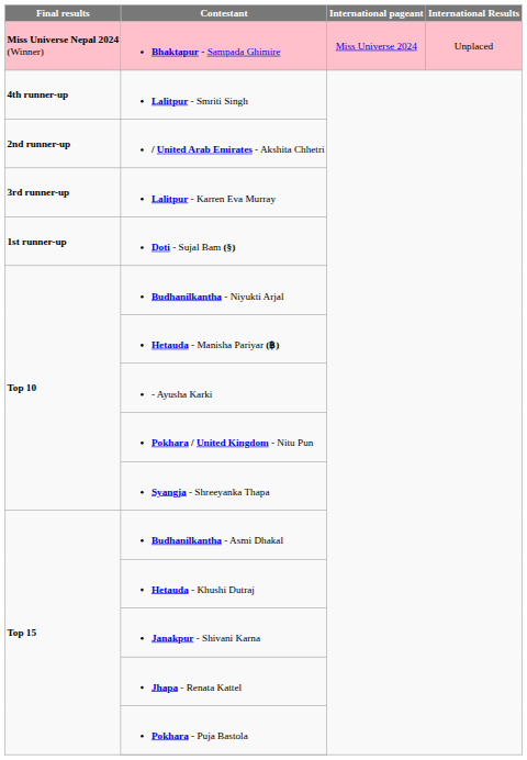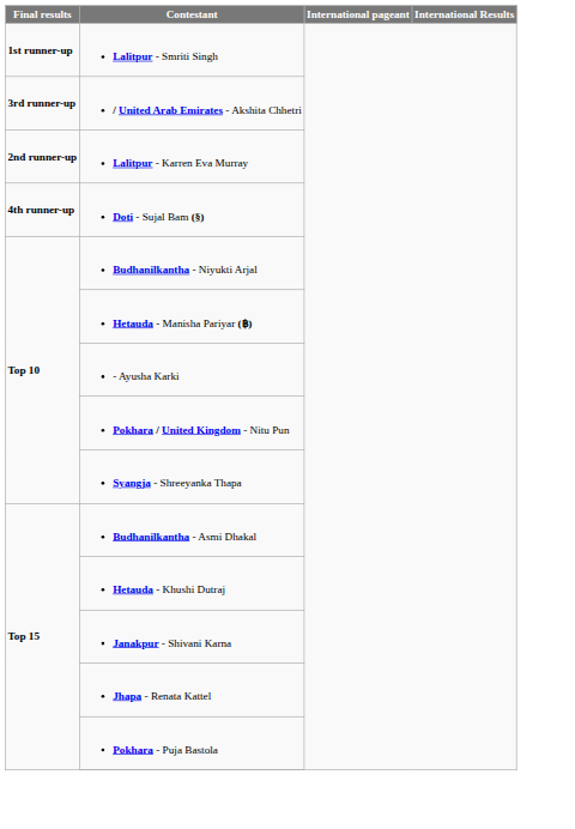 <table class="wikitable sortable" style="font-size: 90%">
 <tr>
 <th style="background-color:#787878;color:#FFFFFF;">Final results</th>
 <th style="background-color:#787878;color:#FFFFFF;">Contestant</th>
 <th style="background-color:#787878;color:#FFFFFF;">International pageant</th>
 <th style="background-color:#787878;color:#FFFFFF;">International Results</th>
 </tr>
-<tr style="background-color:pink;">
-<td><strong>Miss Universe Nepal 2024</strong><br>(Winner)</td>
-<td><br><ul><li><strong> <a href='#'>Bhaktapur</a></strong> - <a href='#'>Sampada Ghimire</a></li></ul></td>
-<td style="text-align:center;"><a href='#'>Miss Universe 2024</a></td>
-<td style="text-align:center;">Unplaced</td>
+<tr>
+<td><strong>1st runner-up</strong></td>
+<td><br><ul><li><strong> <a href='#'>Lalitpur</a></strong> - Smriti Singh</li></ul></td>
+</tr>
+<tr>
+<td><strong>3rd runner-up</strong></td>
+<td><br><ul><li><strong> /  <a href='#'>United Arab Emirates</a></strong> - Akshita Chhetri</li></ul></td>
+</tr>
+<tr>
+<td><strong>2nd runner-up</strong></td>
+<td><br><ul><li><strong> <a href='#'>Lalitpur</a></strong> - Karren Eva Murray</li></ul></td>
 </tr>
 <tr>
 <td><strong>4th runner-up</strong></td>
-<td><br><ul><li><strong> <a href='#'>Lalitpur</a></strong> - Smriti Singh</li></ul></td>
-</tr>
-<tr>
-<td><strong>2nd runner-up</strong></td>
-<td><br><ul><li><strong> /  <a href='#'>United Arab Emirates</a></strong> - Akshita Chhetri</li></ul></td>
-</tr>
-<tr>
-<td><strong>3rd runner-up</strong></td>
-<td><br><ul><li><strong> <a href='#'>Lalitpur</a></strong> - Karren Eva Murray</li></ul></td>
-</tr>
-<tr>
-<td><strong>1st runner-up</strong></td>
 <td><br><ul><li><strong> <a href='#'>Doti</a></strong> - Sujal Bam <strong>(§)</strong></li></ul></td>
 </tr>
 <tr>
 <td rowspan="5"><strong>Top 10</strong></td>
 <td><br><ul><li><strong> <a href='#'>Budhanilkantha</a></strong> - Niyukti Arjal</li></ul></td>
 </tr>
 <tr>
 <td><br><ul><li><strong> <a href='#'>Hetauda</a></strong> - Manisha Pariyar <strong>(฿)</strong></li></ul></td>
 </tr>
 <tr>
 <td><br><ul><li><strong></strong> - Ayusha Karki</li></ul></td>
 </tr>
 <tr>
 <td><br><ul><li><strong> <a href='#'>Pokhara</a> /  <a href='#'>United Kingdom</a></strong> - Nitu Pun</li></ul></td>
 </tr>
 <tr>
 <td><br><ul><li><strong> <a href='#'>Syangja</a></strong> - Shreeyanka Thapa</li></ul></td>
 </tr>
 <tr>
 <td rowspan="6"><strong>Top 15</strong></td>
 <td><br><ul><li><strong> <a href='#'>Budhanilkantha</a></strong> - Asmi Dhakal</li></ul></td>
 </tr>
 <tr>
 <td><br><ul><li><strong> <a href='#'>Hetauda</a></strong> - Khushi Dutraj</li></ul></td>
 </tr>
 <tr>
 <td><br><ul><li><strong> <a href='#'>Janakpur</a></strong> - Shivani Karna</li></ul></td>
 </tr>
 <tr>
 <td><br><ul><li><strong> <a href='#'>Jhapa</a></strong> - Renata Kattel</li></ul></td>
 </tr>
 <tr>
 <td><br><ul><li><strong> <a href='#'>Pokhara</a></strong> - Puja Bastola</li></ul></td>
 </tr>
 <tr>
 </tr>
 </table>
